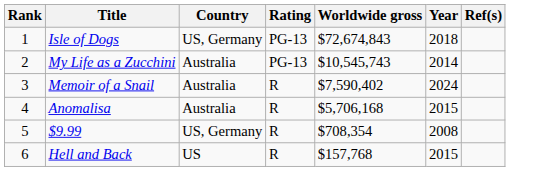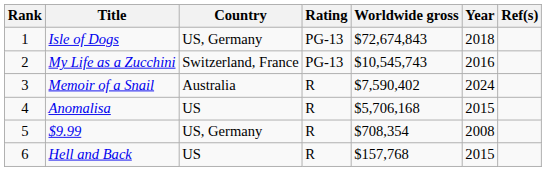 <table class="wikitable">
 <tr>
 <th>Rank</th>
 <th>Title</th>
 <th>Country</th>
 <th>Rating</th>
 <th>Worldwide gross</th>
 <th>Year</th>
 <th>Ref(s)</th>
 </tr>
 <tr>
 <td style="text-align:center;">1</td>
 <td><em><a href='#'>Isle of Dogs</a></em></td>
 <td>US, Germany</td>
 <td>PG-13</td>
 <td>$72,674,843</td>
 <td>2018</td>
 <td></td>
 </tr>
 <tr>
 <td style="text-align:center;">2</td>
 <td><em><a href='#'>My Life as a Zucchini</a></em></td>
-<td>Australia</td>
+<td>Switzerland, France</td>
 <td>PG-13</td>
 <td>$10,545,743</td>
-<td>2014</td>
+<td>2016</td>
 <td></td>
 </tr>
 <tr>
 <td style="text-align:center;">3</td>
 <td><em><a href='#'>Memoir of a Snail</a></em></td>
 <td>Australia</td>
 <td>R</td>
 <td>$7,590,402</td>
 <td>2024</td>
 <td></td>
 </tr>
 <tr>
 <td style="text-align:center;">4</td>
 <td><em><a href='#'>Anomalisa</a></em></td>
-<td>Australia</td>
+<td>US</td>
 <td>R</td>
 <td>$5,706,168</td>
 <td>2015</td>
 <td></td>
 </tr>
 <tr>
 <td style="text-align:center;">5</td>
 <td><em><a href='#'>$9.99</a></em></td>
 <td>US, Germany</td>
 <td>R</td>
 <td>$708,354</td>
 <td>2008</td>
 <td></td>
 </tr>
 <tr>
 <td style="text-align:center;">6</td>
 <td><em><a href='#'>Hell and Back</a></em></td>
 <td>US</td>
 <td>R</td>
 <td>$157,768</td>
 <td>2015</td>
 <td></td>
 </tr>
 </table>
